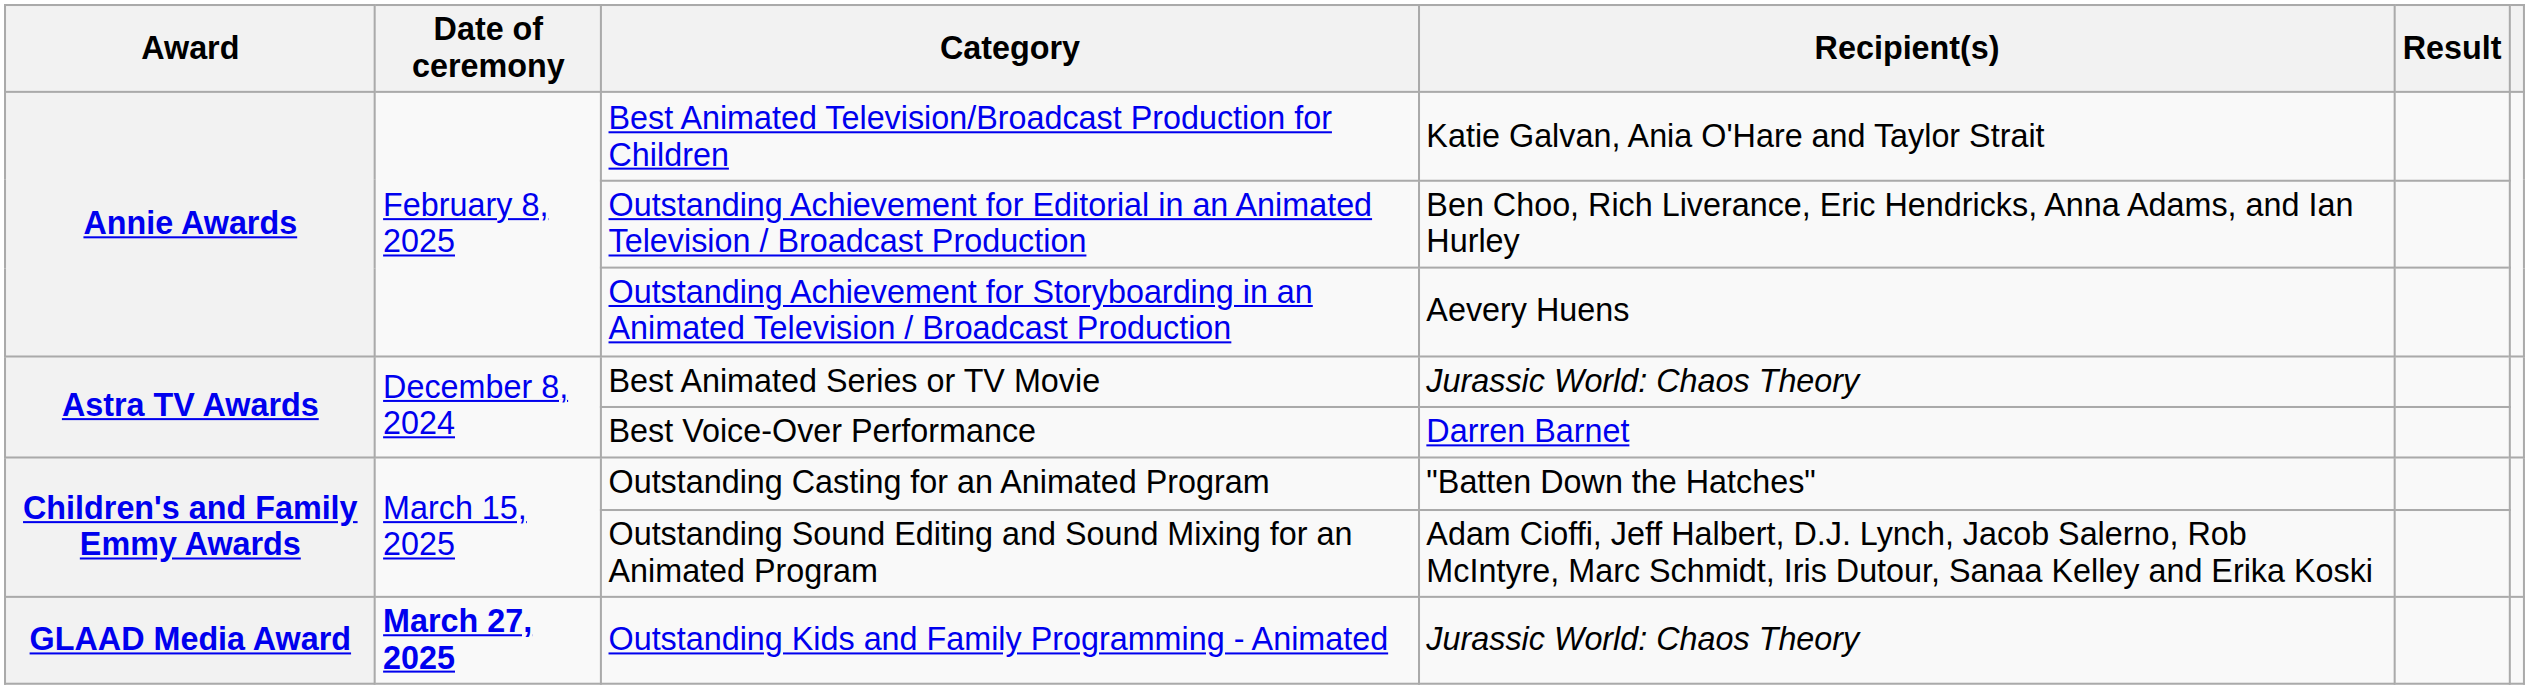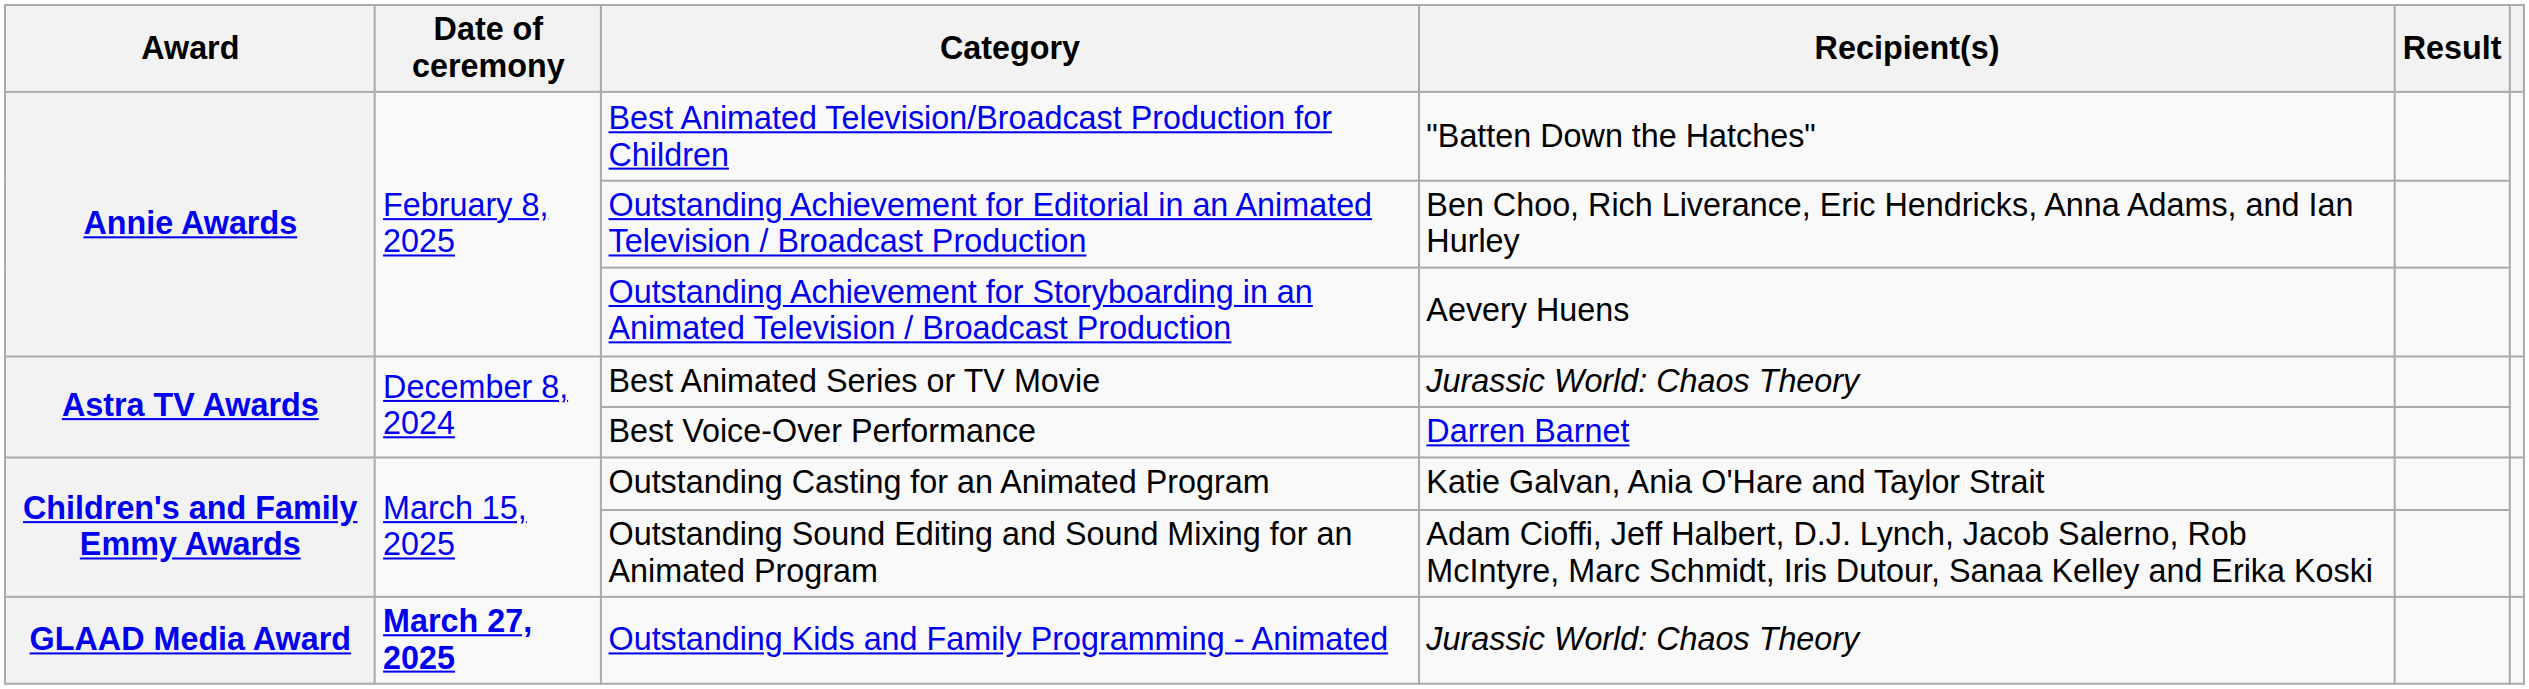 <table class="wikitable plainrowheaders sortable">
 <tr>
 <th scope="col">Award</th>
 <th scope="col">Date of ceremony</th>
 <th scope="col">Category</th>
 <th scope="col">Recipient(s)</th>
 <th scope="col">Result</th>
 <th scope="col" class="unsortable"></th>
 </tr>
 <tr>
 <th scope=row rowspan="3"><a href='#'>Annie Awards</a></th>
 <td rowspan="3"><a href='#'>February 8, 2025</a></td>
 <td><a href='#'>Best Animated Television/Broadcast Production for Children</a></td>
-<td>Katie Galvan, Ania O'Hare and Taylor Strait</td>
+<td>"Batten Down the Hatches"</td>
 <td></td>
 <td align=center rowspan="3"></td>
 </tr>
 <tr>
 <td><a href='#'>Outstanding Achievement for Editorial in an Animated Television / Broadcast Production</a></td>
 <td>Ben Choo, Rich Liverance, Eric Hendricks, Anna Adams, and Ian Hurley </td>
 <td></td>
 </tr>
 <tr>
 <td><a href='#'>Outstanding Achievement for Storyboarding in an Animated Television / Broadcast Production</a></td>
 <td>Aevery Huens </td>
 <td></td>
 </tr>
 <tr>
 <th scope=row rowspan="2"><a href='#'>Astra TV Awards</a></th>
 <td rowspan="2"><a href='#'>December 8, 2024</a></td>
 <td>Best Animated Series or TV Movie</td>
 <td><em>Jurassic World: Chaos Theory</em></td>
 <td></td>
 <td align=center rowspan="2"></td>
 </tr>
 <tr>
 <td>Best Voice-Over Performance</td>
 <td><a href='#'>Darren Barnet</a></td>
 <td></td>
 </tr>
 <tr>
 <th scope=row rowspan="2"><a href='#'>Children's and Family Emmy Awards</a></th>
 <td rowspan="2"><a href='#'>March 15, 2025</a></td>
 <td>Outstanding Casting for an Animated Program</td>
-<td>"Batten Down the Hatches"</td>
+<td>Katie Galvan, Ania O'Hare and Taylor Strait</td>
 <td></td>
 <td align=center rowspan="2"></td>
 </tr>
 <tr>
 <td>Outstanding Sound Editing and Sound Mixing for an Animated Program</td>
 <td>Adam Cioffi, Jeff Halbert, D.J. Lynch, Jacob Salerno, Rob McIntyre, Marc Schmidt, Iris Dutour, Sanaa Kelley and Erika Koski</td>
 <td></td>
 </tr>
 <tr>
 <th scope=row rowspan="1"><a href='#'>GLAAD Media Award</a></th>
 <td rowspan="1"><strong><a href='#'>March 27, 2025</a></strong></td>
 <td><a href='#'>Outstanding Kids and Family Programming - Animated</a></td>
 <td><em>Jurassic World: Chaos Theory</em></td>
 <td></td>
 <td align=center rowspan="1"></td>
 </tr>
 </table>
